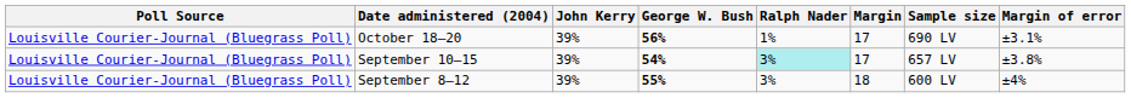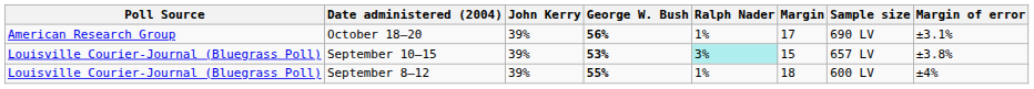 <table class="wikitable">
 <tr>
 <th>Poll Source</th>
 <th>Date administered (2004)</th>
 <th>John Kerry</th>
 <th>George W. Bush</th>
 <th>Ralph Nader</th>
 <th>Margin</th>
 <th>Sample size</th>
 <th>Margin of error</th>
 </tr>
 <tr>
-<td><a href='#'>Louisville Courier-Journal (Bluegrass Poll)</a></td>
+<td><a href='#'>American Research Group</a></td>
 <td>October 18–20</td>
 <td>39%</td>
 <td><strong>56%</strong></td>
 <td>1%</td>
 <td>17</td>
 <td>690 LV</td>
 <td>±3.1%</td>
 </tr>
 <tr>
 <td><a href='#'>Louisville Courier-Journal (Bluegrass Poll)</a></td>
 <td>September 10–15</td>
 <td>39%</td>
-<td><strong>54%</strong></td>
+<td><strong>53%</strong></td>
 <td style="background: paleturquoise;">3%</td>
-<td>17</td>
+<td>15</td>
 <td>657 LV</td>
 <td>±3.8%</td>
 </tr>
 <tr>
 <td><a href='#'>Louisville Courier-Journal (Bluegrass Poll)</a></td>
 <td>September 8–12</td>
 <td>39%</td>
 <td><strong>55%</strong></td>
-<td>3%</td>
+<td>1%</td>
 <td>18</td>
 <td>600 LV</td>
 <td>±4%</td>
 </tr>
 </table>
